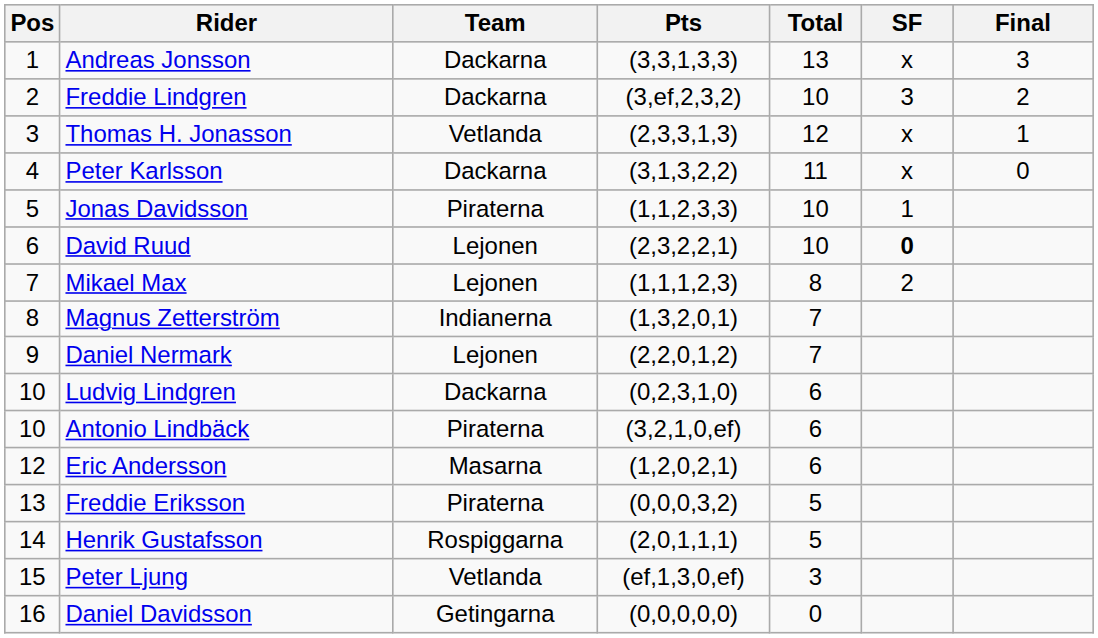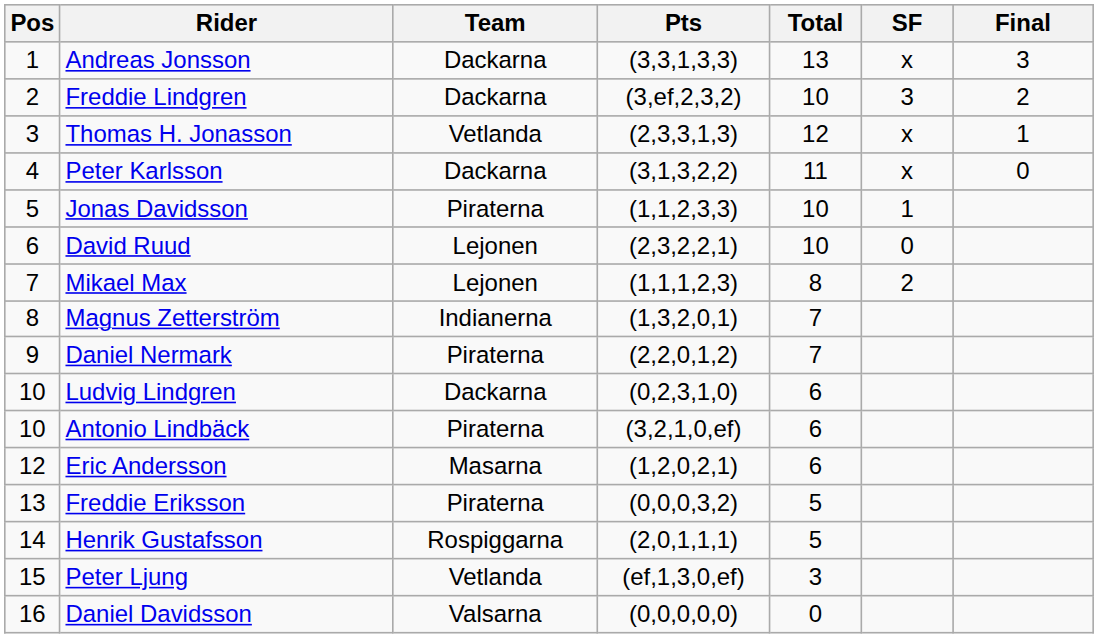 <table class=wikitable style="font-size:93%;">
 <tr>
 <th width=25px>Pos</th>
 <th width=200px>Rider</th>
 <th width=120px>Team</th>
 <th width=100px>Pts</th>
 <th width=50px>Total</th>
 <th width=50px>SF</th>
 <th width=80px>Final</th>
 </tr>
 <tr align=center>
 <td>1</td>
 <td align=left><a href='#'>Andreas Jonsson</a></td>
 <td>Dackarna</td>
 <td>(3,3,1,3,3)</td>
 <td>13</td>
 <td>x</td>
 <td>3</td>
 </tr>
 <tr align=center>
 <td>2</td>
 <td align=left><a href='#'>Freddie Lindgren</a></td>
 <td>Dackarna</td>
 <td>(3,ef,2,3,2)</td>
 <td>10</td>
 <td>3</td>
 <td>2</td>
 </tr>
 <tr align=center>
 <td>3</td>
 <td align=left><a href='#'>Thomas H. Jonasson</a></td>
 <td>Vetlanda</td>
 <td>(2,3,3,1,3)</td>
 <td>12</td>
 <td>x</td>
 <td>1</td>
 </tr>
 <tr align=center>
 <td>4</td>
 <td align=left><a href='#'>Peter Karlsson</a></td>
 <td>Dackarna</td>
 <td>(3,1,3,2,2)</td>
 <td>11</td>
 <td>x</td>
 <td>0</td>
 </tr>
 <tr align=center>
 <td>5</td>
 <td align=left><a href='#'>Jonas Davidsson</a></td>
 <td>Piraterna</td>
 <td>(1,1,2,3,3)</td>
 <td>10</td>
 <td>1</td>
 <td></td>
 </tr>
 <tr align=center>
 <td>6</td>
 <td align=left><a href='#'>David Ruud</a></td>
 <td>Lejonen</td>
 <td>(2,3,2,2,1)</td>
 <td>10</td>
-<td><strong>0</strong></td>
+<td>0</td>
 <td></td>
 </tr>
 <tr align=center>
 <td>7</td>
 <td align=left><a href='#'>Mikael Max</a></td>
 <td>Lejonen</td>
 <td>(1,1,1,2,3)</td>
 <td>8</td>
 <td>2</td>
 <td></td>
 </tr>
 <tr align=center>
 <td>8</td>
 <td align=left><a href='#'>Magnus Zetterström</a></td>
 <td>Indianerna</td>
 <td>(1,3,2,0,1)</td>
 <td>7</td>
 <td></td>
 <td></td>
 </tr>
 <tr align=center>
 <td>9</td>
 <td align=left><a href='#'>Daniel Nermark</a></td>
-<td>Lejonen</td>
+<td>Piraterna</td>
 <td>(2,2,0,1,2)</td>
 <td>7</td>
 <td></td>
 <td></td>
 </tr>
 <tr align=center>
 <td>10</td>
 <td align=left><a href='#'>Ludvig Lindgren</a></td>
 <td>Dackarna</td>
 <td>(0,2,3,1,0)</td>
 <td>6</td>
 <td></td>
 <td></td>
 </tr>
 <tr align=center>
 <td>10</td>
 <td align=left><a href='#'>Antonio Lindbäck</a></td>
 <td>Piraterna</td>
 <td>(3,2,1,0,ef)</td>
 <td>6</td>
 <td></td>
 <td></td>
 </tr>
 <tr align=center>
 <td>12</td>
 <td align=left><a href='#'>Eric Andersson</a></td>
 <td>Masarna</td>
 <td>(1,2,0,2,1)</td>
 <td>6</td>
 <td></td>
 <td></td>
 </tr>
 <tr align=center>
 <td>13</td>
 <td align=left><a href='#'>Freddie Eriksson</a></td>
 <td>Piraterna</td>
 <td>(0,0,0,3,2)</td>
 <td>5</td>
 <td></td>
 <td></td>
 </tr>
 <tr align=center>
 <td>14</td>
 <td align=left><a href='#'>Henrik Gustafsson</a></td>
 <td>Rospiggarna</td>
 <td>(2,0,1,1,1)</td>
 <td>5</td>
 <td></td>
 <td></td>
 </tr>
 <tr align=center>
 <td>15</td>
 <td align=left><a href='#'>Peter Ljung</a></td>
 <td>Vetlanda</td>
 <td>(ef,1,3,0,ef)</td>
 <td>3</td>
 <td></td>
 <td></td>
 </tr>
 <tr align=center>
 <td>16</td>
 <td align=left><a href='#'>Daniel Davidsson</a></td>
-<td>Getingarna</td>
+<td>Valsarna</td>
 <td>(0,0,0,0,0)</td>
 <td>0</td>
 <td></td>
 <td></td>
 </tr>
 </table>
